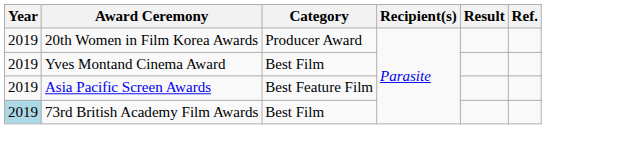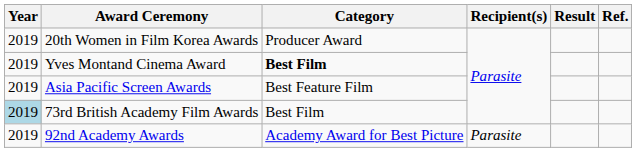 <table class="wikitable sortable">
 <tr>
 <th>Year</th>
 <th>Award Ceremony</th>
 <th>Category</th>
 <th>Recipient(s)</th>
 <th>Result</th>
 <th>Ref.</th>
 </tr>
 <tr>
 <td>2019</td>
 <td>20th Women in Film Korea Awards</td>
 <td>Producer Award</td>
 <td rowspan="4"><em><a href='#'>Parasite</a></em></td>
 <td></td>
 <td></td>
 </tr>
 <tr>
 <td>2019</td>
 <td>Yves Montand Cinema Award</td>
-<td>Best Film</td>
+<td><strong>Best Film</strong></td>
 <td></td>
 <td></td>
 </tr>
 <tr>
 <td>2019</td>
 <td><a href='#'>Asia Pacific Screen Awards</a></td>
 <td>Best Feature Film</td>
 <td></td>
 <td></td>
 </tr>
 <tr>
 <td style="background: lightblue;">2019</td>
 <td>73rd British Academy Film Awards</td>
 <td>Best Film</td>
 <td></td>
 <td></td>
 </tr>
+<tr>
+<td>2019</td>
+<td><a href='#'>92nd Academy Awards</a></td>
+<td><a href='#'>Academy Award for Best Picture</a></td>
+<td><em>Parasite</em></td>
+<td></td>
+<td></td>
+</tr>
 </table>
